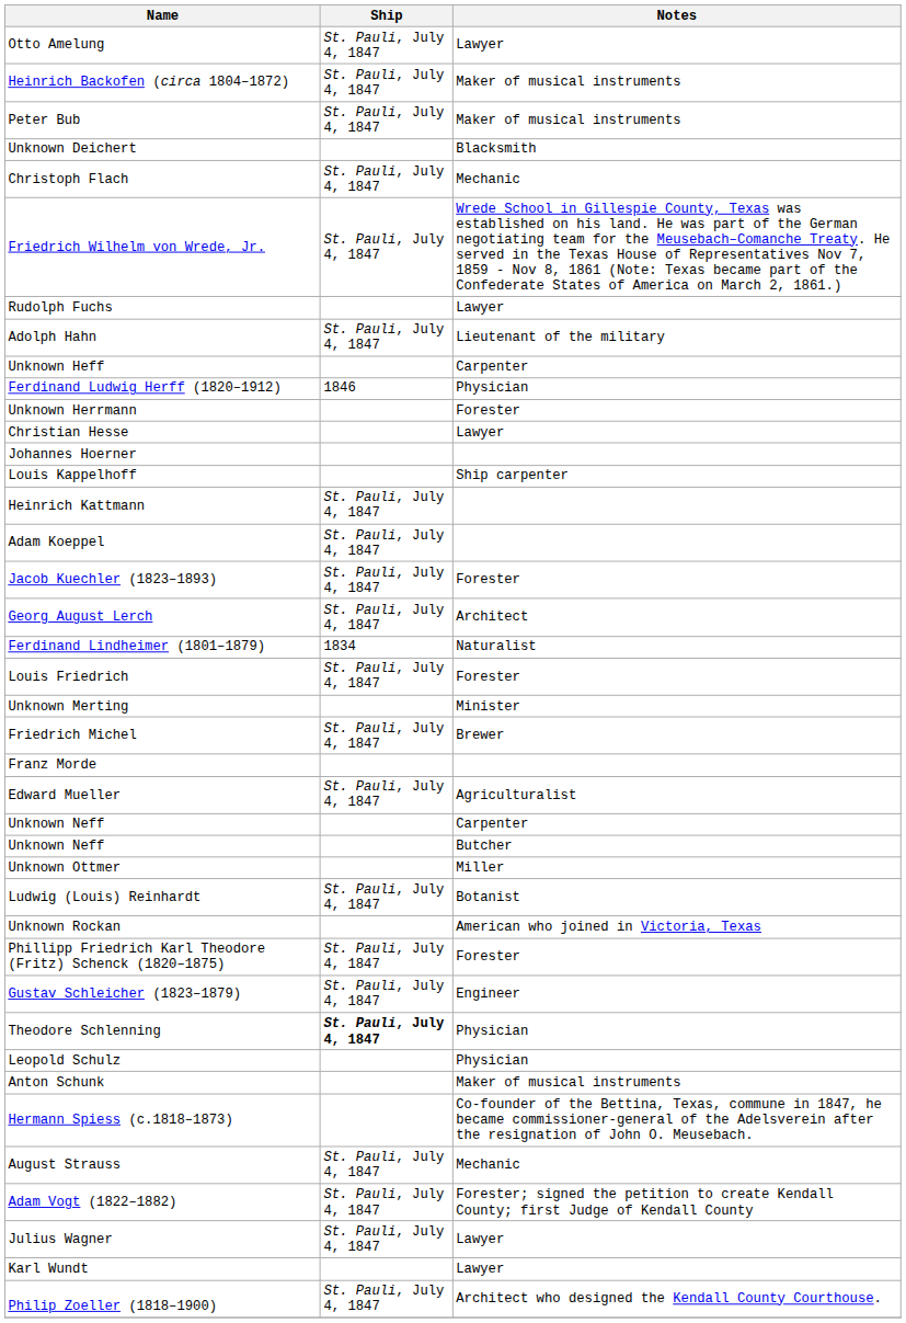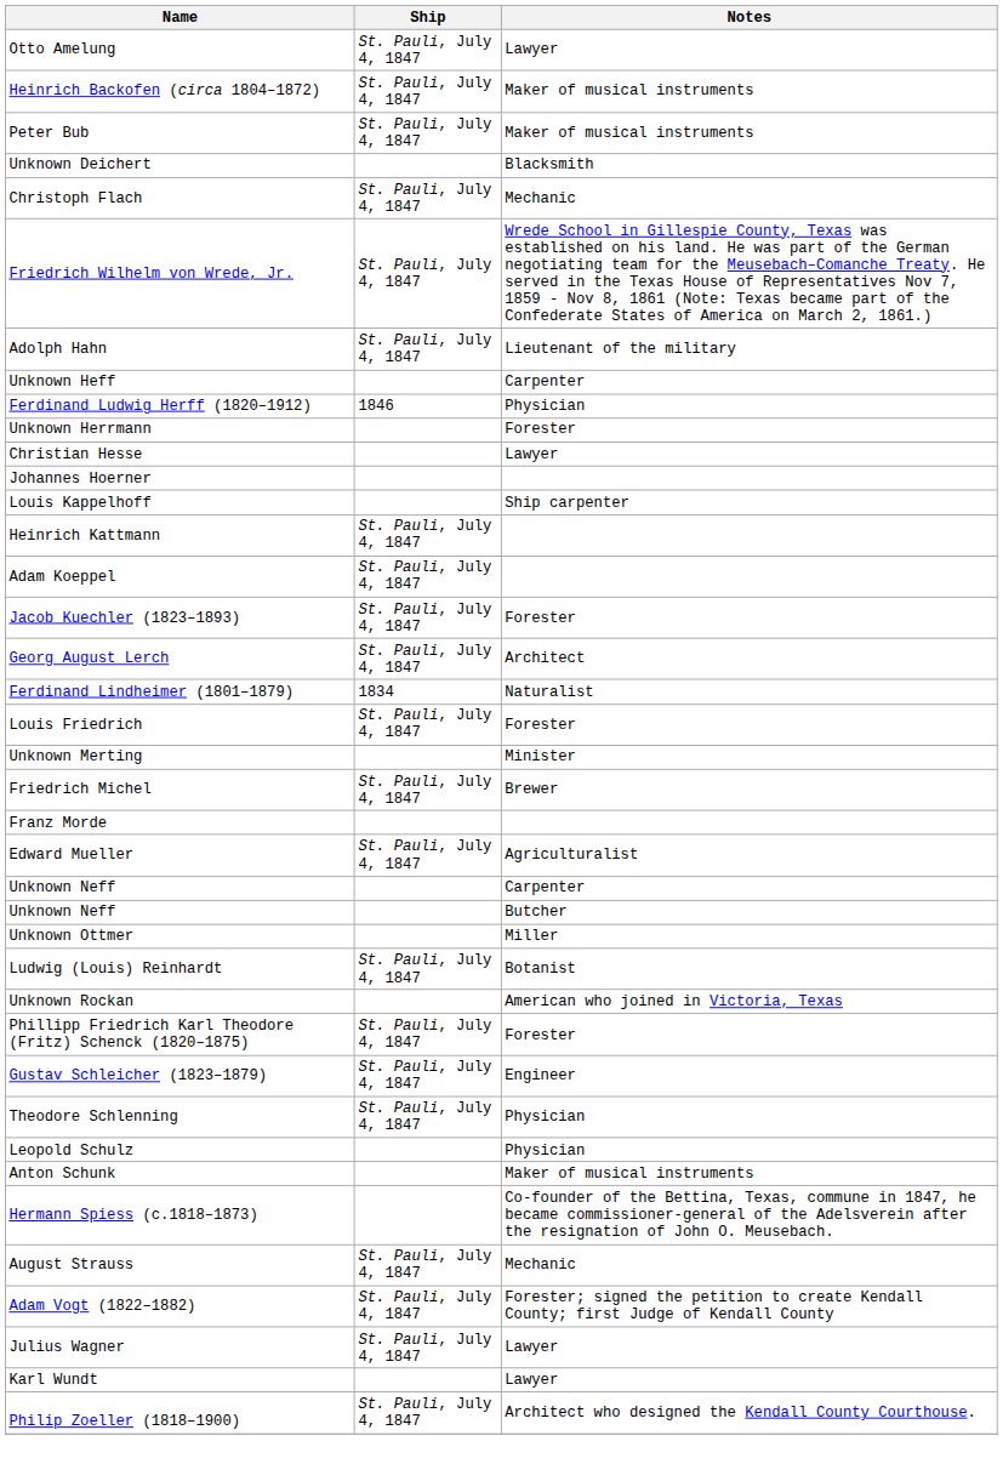 <table class="wikitable sortable" | border="1" style="background:white" style="margin: 1em auto 1em auto;">
 <tr>
 <th scope="col">Name</th>
 <th scope="col">Ship</th>
 <th scope="col" width = 50% class="unsortable">Notes</th>
 </tr>
 <tr>
 <td scope="row">Otto Amelung</td>
 <td><em>St. Pauli</em>, July 4, 1847</td>
 <td>Lawyer </td>
 </tr>
 <tr>
 <td scope="row"><a href='#'>Heinrich Backofen</a> (<em>circa</em> 1804–1872)</td>
 <td><em>St. Pauli</em>, July 4, 1847</td>
 <td>Maker of musical instruments</td>
 </tr>
 <tr>
 <td scope="row">Peter Bub</td>
 <td><em>St. Pauli</em>, July 4, 1847</td>
 <td>Maker of musical instruments</td>
 </tr>
 <tr>
 <td scope="row">Unknown Deichert</td>
 <td></td>
 <td>Blacksmith</td>
 </tr>
 <tr>
 <td scope="row">Christoph Flach</td>
 <td><em>St. Pauli</em>, July 4, 1847</td>
 <td>Mechanic</td>
 </tr>
 <tr>
 <td scope="row"><a href='#'>Friedrich Wilhelm von Wrede, Jr.</a></td>
 <td><em>St. Pauli</em>, July 4, 1847</td>
 <td><a href='#'>Wrede School in Gillespie County, Texas</a> was established on his land. He was part of the German negotiating team for the <a href='#'>Meusebach–Comanche Treaty</a>. He served in the Texas House of Representatives Nov 7, 1859 - Nov 8, 1861 (Note: Texas became part of the Confederate States of America on March 2, 1861.)</td>
-</tr>
-<tr>
-<td scope="row">Rudolph Fuchs</td>
-<td></td>
-<td>Lawyer</td>
 </tr>
 <tr>
 <td scope="row">Adolph Hahn</td>
 <td><em>St. Pauli</em>, July 4, 1847</td>
 <td>Lieutenant of the military</td>
 </tr>
 <tr>
 <td scope="row">Unknown Heff</td>
 <td></td>
 <td>Carpenter</td>
 </tr>
 <tr>
 <td scope="row"><a href='#'>Ferdinand Ludwig Herff</a> (1820–1912)</td>
 <td>1846</td>
 <td>Physician</td>
 </tr>
 <tr>
 <td scope="row">Unknown Herrmann</td>
 <td></td>
 <td>Forester</td>
 </tr>
 <tr>
 <td scope="row">Christian Hesse</td>
 <td></td>
 <td>Lawyer</td>
 </tr>
 <tr>
 <td scope="row">Johannes Hoerner</td>
 <td></td>
 <td></td>
 </tr>
 <tr>
 <td scope="row">Louis Kappelhoff</td>
 <td></td>
 <td>Ship carpenter</td>
 </tr>
 <tr>
 <td scope="row">Heinrich Kattmann</td>
 <td><em>St. Pauli</em>, July 4, 1847</td>
 <td></td>
 </tr>
 <tr>
 <td scope="row">Adam Koeppel</td>
 <td><em>St. Pauli</em>, July 4, 1847</td>
 <td></td>
 </tr>
 <tr>
 <td scope="row"><a href='#'>Jacob Kuechler</a> (1823–1893)</td>
 <td><em>St. Pauli</em>, July 4, 1847</td>
 <td>Forester</td>
 </tr>
 <tr>
 <td scope="row"><a href='#'>Georg August Lerch</a></td>
 <td><em>St. Pauli</em>, July 4, 1847</td>
 <td>Architect</td>
 </tr>
 <tr>
 <td scope="row"><a href='#'>Ferdinand Lindheimer</a> (1801–1879)</td>
 <td>1834</td>
 <td>Naturalist</td>
 </tr>
 <tr>
 <td scope="row">Louis Friedrich</td>
 <td><em>St. Pauli</em>, July 4, 1847</td>
 <td>Forester</td>
 </tr>
 <tr>
 <td scope="row">Unknown Merting</td>
 <td></td>
 <td>Minister</td>
 </tr>
 <tr>
 <td scope="row">Friedrich Michel</td>
 <td><em>St. Pauli</em>, July 4, 1847</td>
 <td>Brewer</td>
 </tr>
 <tr>
 <td scope="row">Franz Morde</td>
 <td></td>
 <td></td>
 </tr>
 <tr>
 <td scope="row">Edward Mueller</td>
 <td><em>St. Pauli</em>, July 4, 1847</td>
 <td>Agriculturalist</td>
 </tr>
 <tr>
 <td scope="row">Unknown Neff</td>
 <td></td>
 <td>Carpenter</td>
 </tr>
 <tr>
 <td scope="row">Unknown Neff</td>
 <td></td>
 <td>Butcher</td>
 </tr>
 <tr>
 <td scope="row">Unknown Ottmer</td>
 <td></td>
 <td>Miller</td>
 </tr>
 <tr>
 <td scope="row">Ludwig (Louis) Reinhardt</td>
 <td><em>St. Pauli</em>, July 4, 1847</td>
 <td>Botanist</td>
 </tr>
 <tr>
 <td scope="row">Unknown Rockan</td>
 <td></td>
 <td>American who joined in <a href='#'>Victoria, Texas</a></td>
 </tr>
 <tr>
 <td scope="row">Phillipp Friedrich Karl Theodore (Fritz) Schenck (1820–1875)</td>
 <td><em>St. Pauli</em>, July 4, 1847</td>
 <td>Forester</td>
 </tr>
 <tr>
 <td scope="row"><a href='#'>Gustav Schleicher</a> (1823–1879)</td>
 <td><em>St. Pauli</em>, July 4, 1847</td>
 <td>Engineer</td>
 </tr>
 <tr>
 <td scope="row">Theodore Schlenning</td>
-<td><strong><em>St. Pauli</em>, July 4, 1847</strong></td>
+<td><em>St. Pauli</em>, July 4, 1847</td>
 <td>Physician</td>
 </tr>
 <tr>
 <td scope="row">Leopold Schulz</td>
 <td></td>
 <td>Physician </td>
 </tr>
 <tr>
 <td scope="row">Anton Schunk</td>
 <td></td>
 <td>Maker of musical instruments</td>
 </tr>
 <tr>
 <td scope="row"><a href='#'>Hermann Spiess</a> (c.1818–1873)</td>
 <td></td>
 <td>Co-founder of the Bettina, Texas, commune in 1847, he became commissioner-general of the Adelsverein after the resignation of John O. Meusebach.</td>
 </tr>
 <tr>
 <td scope="row">August Strauss</td>
 <td><em>St. Pauli</em>, July 4, 1847</td>
 <td>Mechanic</td>
 </tr>
 <tr>
 <td scope="row"><a href='#'>Adam Vogt</a> (1822–1882)</td>
 <td><em>St. Pauli</em>, July 4, 1847</td>
 <td>Forester; signed the petition to create Kendall County; first Judge of Kendall County</td>
 </tr>
 <tr>
 <td scope="row">Julius Wagner</td>
 <td><em>St. Pauli</em>, July 4, 1847</td>
 <td>Lawyer</td>
 </tr>
 <tr>
 <td scope="row">Karl Wundt</td>
 <td></td>
 <td>Lawyer</td>
 </tr>
 <tr>
 <td scope="row"><br><a href='#'>Philip Zoeller</a> (1818–1900)</td>
 <td><em>St. Pauli</em>, July 4, 1847</td>
 <td>Architect who designed the <a href='#'>Kendall County Courthouse</a>.</td>
 </tr>
 <tr>
 </tr>
 </table>
